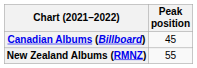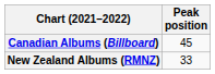 <table class="wikitable sortable plainrowheaders" style="text-align:center">
 <tr>
 <th scope="col">Chart (2021–2022)</th>
 <th scope="col">Peak<br>position</th>
 </tr>
 <tr>
 <th scope="row"><a href='#'>Canadian Albums</a> (<em><a href='#'>Billboard</a></em>)</th>
 <td>45</td>
 </tr>
 <tr>
 <th scope="row">New Zealand Albums (<a href='#'>RMNZ</a>)</th>
-<td>55</td>
+<td>33</td>
 </tr>
 </table>
